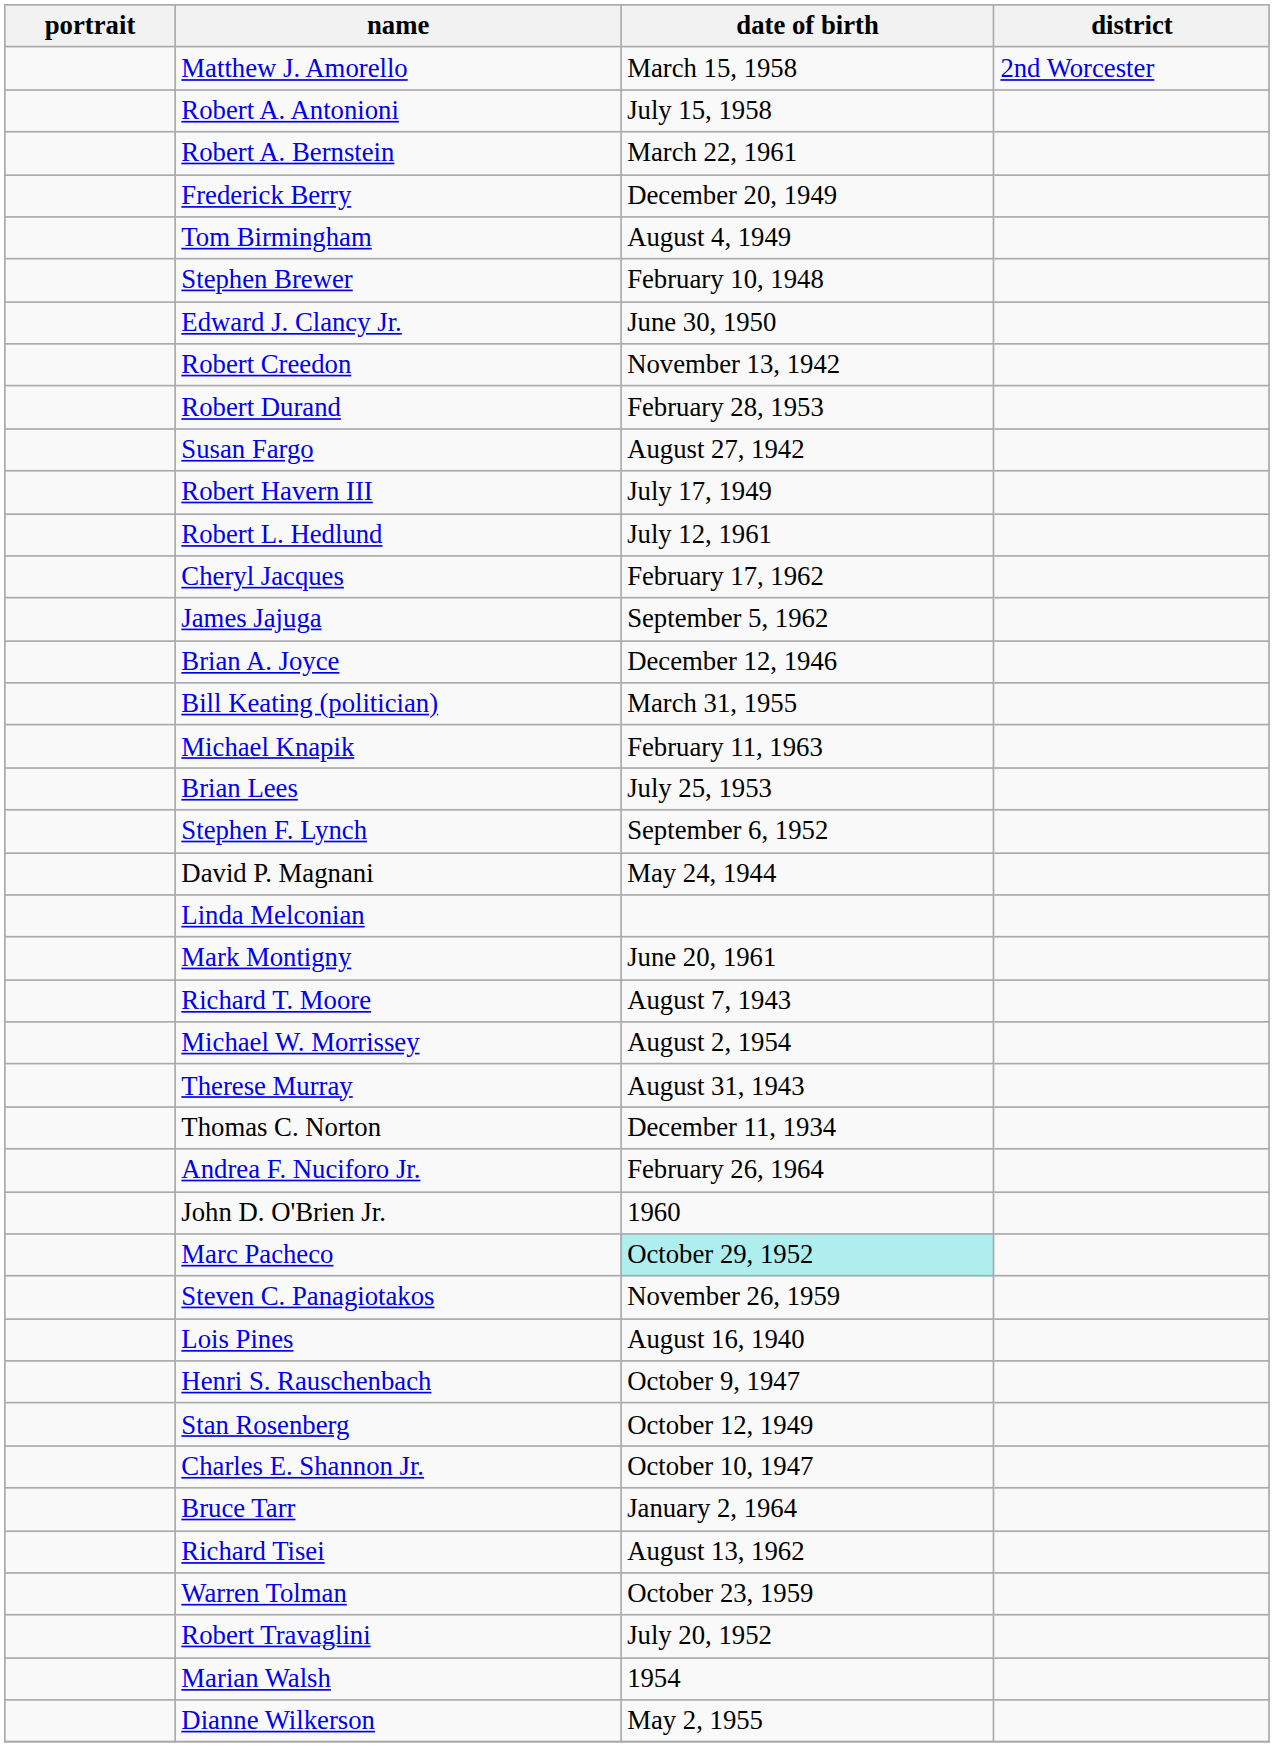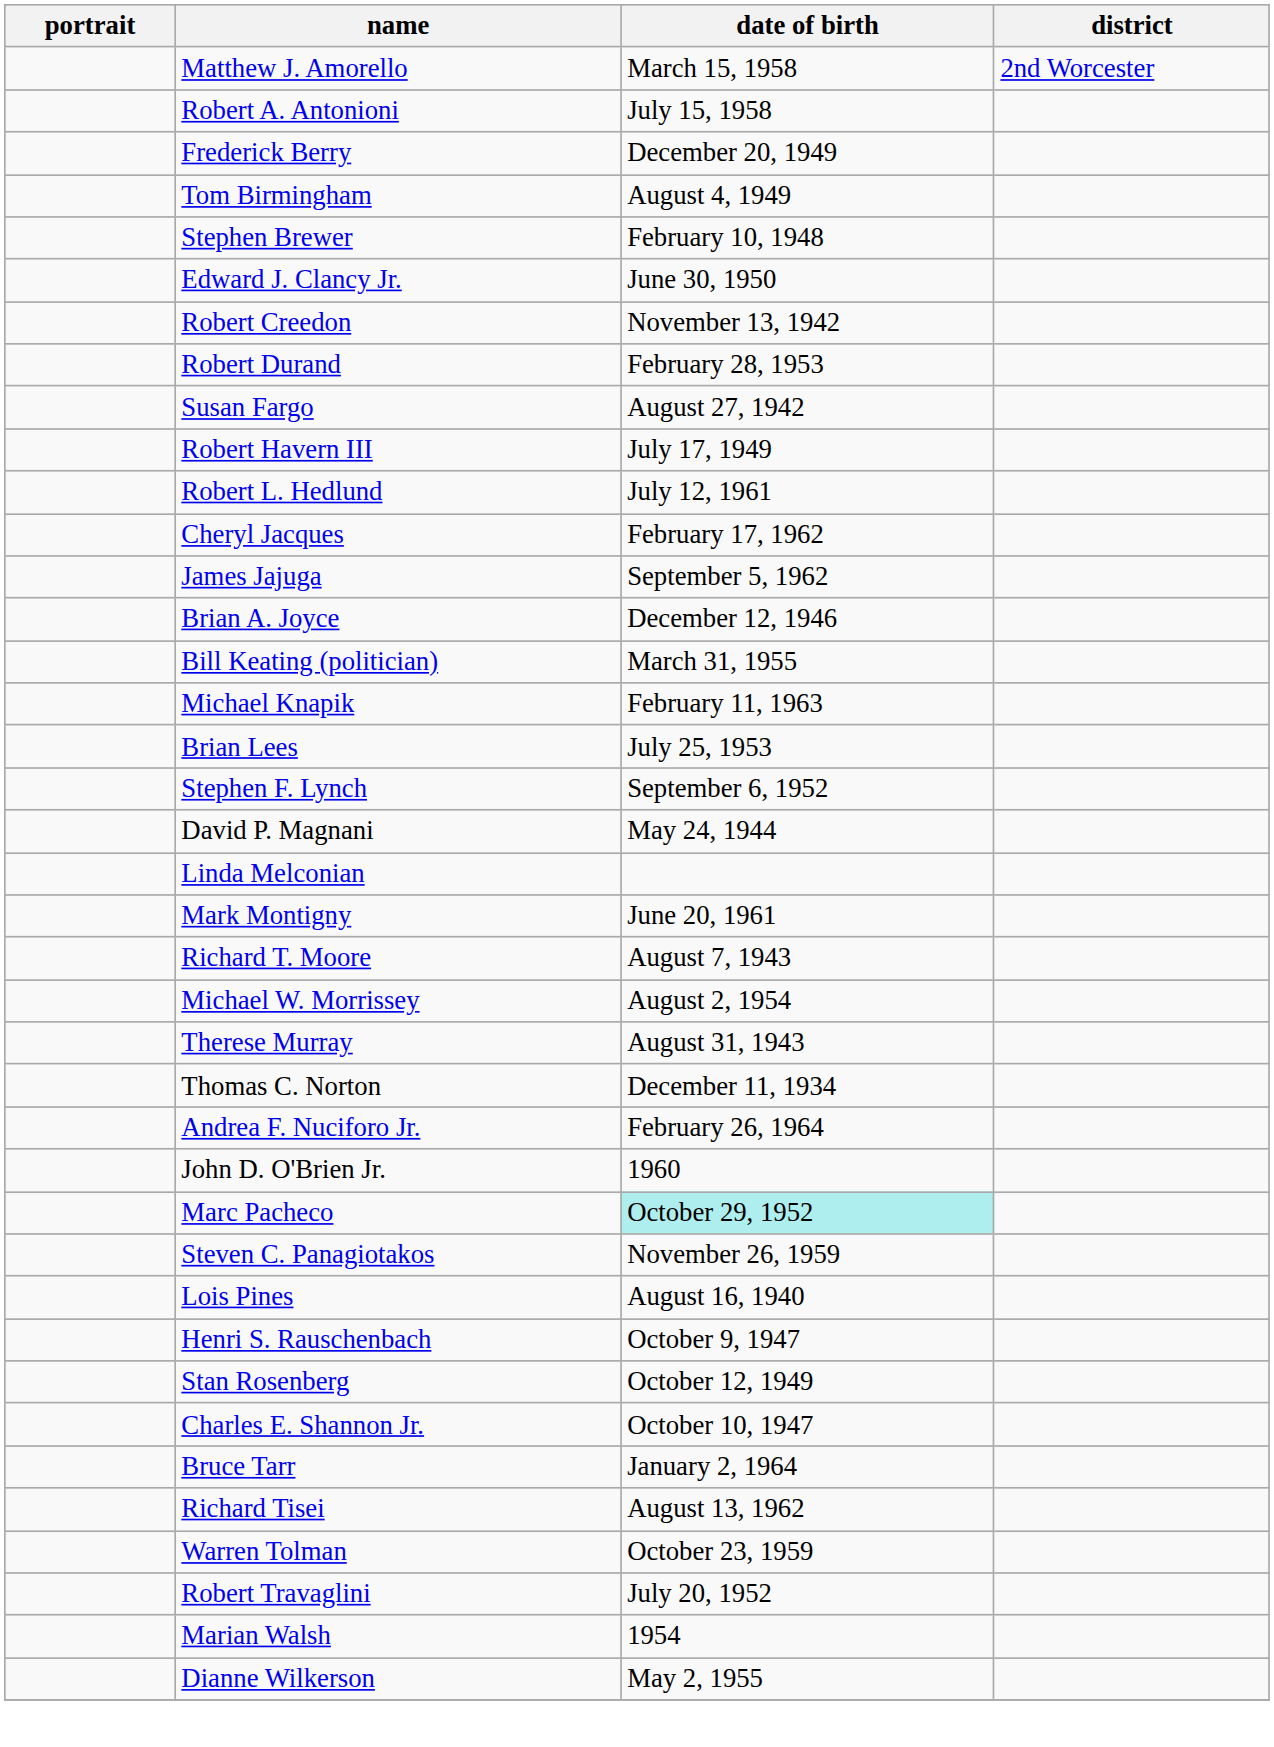 <table class='wikitable sortable' style="width:60%">
 <tr>
 <th>portrait</th>
 <th>name </th>
 <th data-sort-type=date>date of birth </th>
 <th>district </th>
 </tr>
 <tr>
 <td></td>
 <td><a href='#'>Matthew J. Amorello</a></td>
 <td>March 15, 1958</td>
 <td><a href='#'>2nd Worcester</a></td>
 </tr>
 <tr>
 <td></td>
 <td><a href='#'>Robert A. Antonioni</a></td>
 <td>July 15, 1958</td>
-<td></td>
-</tr>
-<tr>
-<td></td>
-<td><a href='#'>Robert A. Bernstein</a></td>
-<td>March 22, 1961</td>
 <td></td>
 </tr>
 <tr>
 <td></td>
 <td><a href='#'>Frederick Berry</a></td>
 <td>December 20, 1949</td>
 <td></td>
 </tr>
 <tr>
 <td></td>
 <td><a href='#'>Tom Birmingham</a></td>
 <td>August 4, 1949</td>
 <td></td>
 </tr>
 <tr>
 <td></td>
 <td><a href='#'>Stephen Brewer</a></td>
 <td>February 10, 1948</td>
 <td></td>
 </tr>
 <tr>
 <td></td>
 <td><a href='#'>Edward J. Clancy Jr.</a></td>
 <td>June 30, 1950</td>
 <td></td>
 </tr>
 <tr>
 <td></td>
 <td><a href='#'>Robert Creedon</a></td>
 <td>November 13, 1942</td>
 <td></td>
 </tr>
 <tr>
 <td></td>
 <td><a href='#'>Robert Durand</a></td>
 <td>February 28, 1953</td>
 <td></td>
 </tr>
 <tr>
 <td></td>
 <td><a href='#'>Susan Fargo</a></td>
 <td>August 27, 1942</td>
 <td></td>
 </tr>
 <tr>
 <td></td>
 <td><a href='#'>Robert Havern III</a></td>
 <td>July 17, 1949</td>
 <td></td>
 </tr>
 <tr>
 <td></td>
 <td><a href='#'>Robert L. Hedlund</a></td>
 <td>July 12, 1961</td>
 <td></td>
 </tr>
 <tr>
 <td></td>
 <td><a href='#'>Cheryl Jacques</a></td>
 <td>February 17, 1962</td>
 <td></td>
 </tr>
 <tr>
 <td></td>
 <td><a href='#'>James Jajuga</a></td>
 <td>September 5, 1962</td>
 <td></td>
 </tr>
 <tr>
 <td></td>
 <td><a href='#'>Brian A. Joyce</a></td>
 <td>December 12, 1946</td>
 <td></td>
 </tr>
 <tr>
 <td></td>
 <td><a href='#'>Bill Keating (politician)</a></td>
 <td>March 31, 1955</td>
 <td></td>
 </tr>
 <tr>
 <td></td>
 <td><a href='#'>Michael Knapik</a></td>
 <td>February 11, 1963</td>
 <td></td>
 </tr>
 <tr>
 <td></td>
 <td><a href='#'>Brian Lees</a></td>
 <td>July 25, 1953</td>
 <td></td>
 </tr>
 <tr>
 <td></td>
 <td><a href='#'>Stephen F. Lynch</a></td>
 <td>September 6, 1952</td>
 <td></td>
 </tr>
 <tr>
 <td></td>
 <td>David P. Magnani</td>
 <td>May 24, 1944</td>
 <td></td>
 </tr>
 <tr>
 <td></td>
 <td><a href='#'>Linda Melconian</a></td>
 <td></td>
 <td></td>
 </tr>
 <tr>
 <td></td>
 <td><a href='#'>Mark Montigny</a></td>
 <td>June 20, 1961</td>
 <td></td>
 </tr>
 <tr>
 <td></td>
 <td><a href='#'>Richard T. Moore</a></td>
 <td>August 7, 1943</td>
 <td></td>
 </tr>
 <tr>
 <td></td>
 <td><a href='#'>Michael W. Morrissey</a></td>
 <td>August 2, 1954</td>
 <td></td>
 </tr>
 <tr>
 <td></td>
 <td><a href='#'>Therese Murray</a></td>
 <td>August 31, 1943</td>
 <td></td>
 </tr>
 <tr>
 <td></td>
 <td>Thomas C. Norton</td>
 <td>December 11, 1934</td>
 <td></td>
 </tr>
 <tr>
 <td></td>
 <td><a href='#'>Andrea F. Nuciforo Jr.</a></td>
 <td>February 26, 1964</td>
 <td></td>
 </tr>
 <tr>
 <td></td>
 <td>John D. O'Brien Jr.</td>
 <td>1960</td>
 <td></td>
 </tr>
 <tr>
 <td></td>
 <td><a href='#'>Marc Pacheco</a></td>
 <td style="background: paleturquoise;">October 29, 1952</td>
 <td></td>
 </tr>
 <tr>
 <td></td>
 <td><a href='#'>Steven C. Panagiotakos</a></td>
 <td>November 26, 1959</td>
 <td></td>
 </tr>
 <tr>
 <td></td>
 <td><a href='#'>Lois Pines</a></td>
 <td>August 16, 1940</td>
 <td></td>
 </tr>
 <tr>
 <td></td>
 <td><a href='#'>Henri S. Rauschenbach</a></td>
 <td>October 9, 1947</td>
 <td></td>
 </tr>
 <tr>
 <td></td>
 <td><a href='#'>Stan Rosenberg</a></td>
 <td>October 12, 1949</td>
 <td></td>
 </tr>
 <tr>
 <td></td>
 <td><a href='#'>Charles E. Shannon Jr.</a></td>
 <td>October 10, 1947</td>
 <td></td>
 </tr>
 <tr>
 <td></td>
 <td><a href='#'>Bruce Tarr</a></td>
 <td>January 2, 1964</td>
 <td></td>
 </tr>
 <tr>
 <td></td>
 <td><a href='#'>Richard Tisei</a></td>
 <td>August 13, 1962</td>
 <td></td>
 </tr>
 <tr>
 <td></td>
 <td><a href='#'>Warren Tolman</a></td>
 <td>October 23, 1959</td>
 <td></td>
 </tr>
 <tr>
 <td></td>
 <td><a href='#'>Robert Travaglini</a></td>
 <td>July 20, 1952</td>
 <td></td>
 </tr>
 <tr>
 <td></td>
 <td><a href='#'>Marian Walsh</a></td>
 <td>1954</td>
 <td></td>
 </tr>
 <tr>
 <td></td>
 <td><a href='#'>Dianne Wilkerson</a></td>
 <td>May 2, 1955</td>
 <td></td>
 </tr>
 <tr>
 </tr>
 </table>
